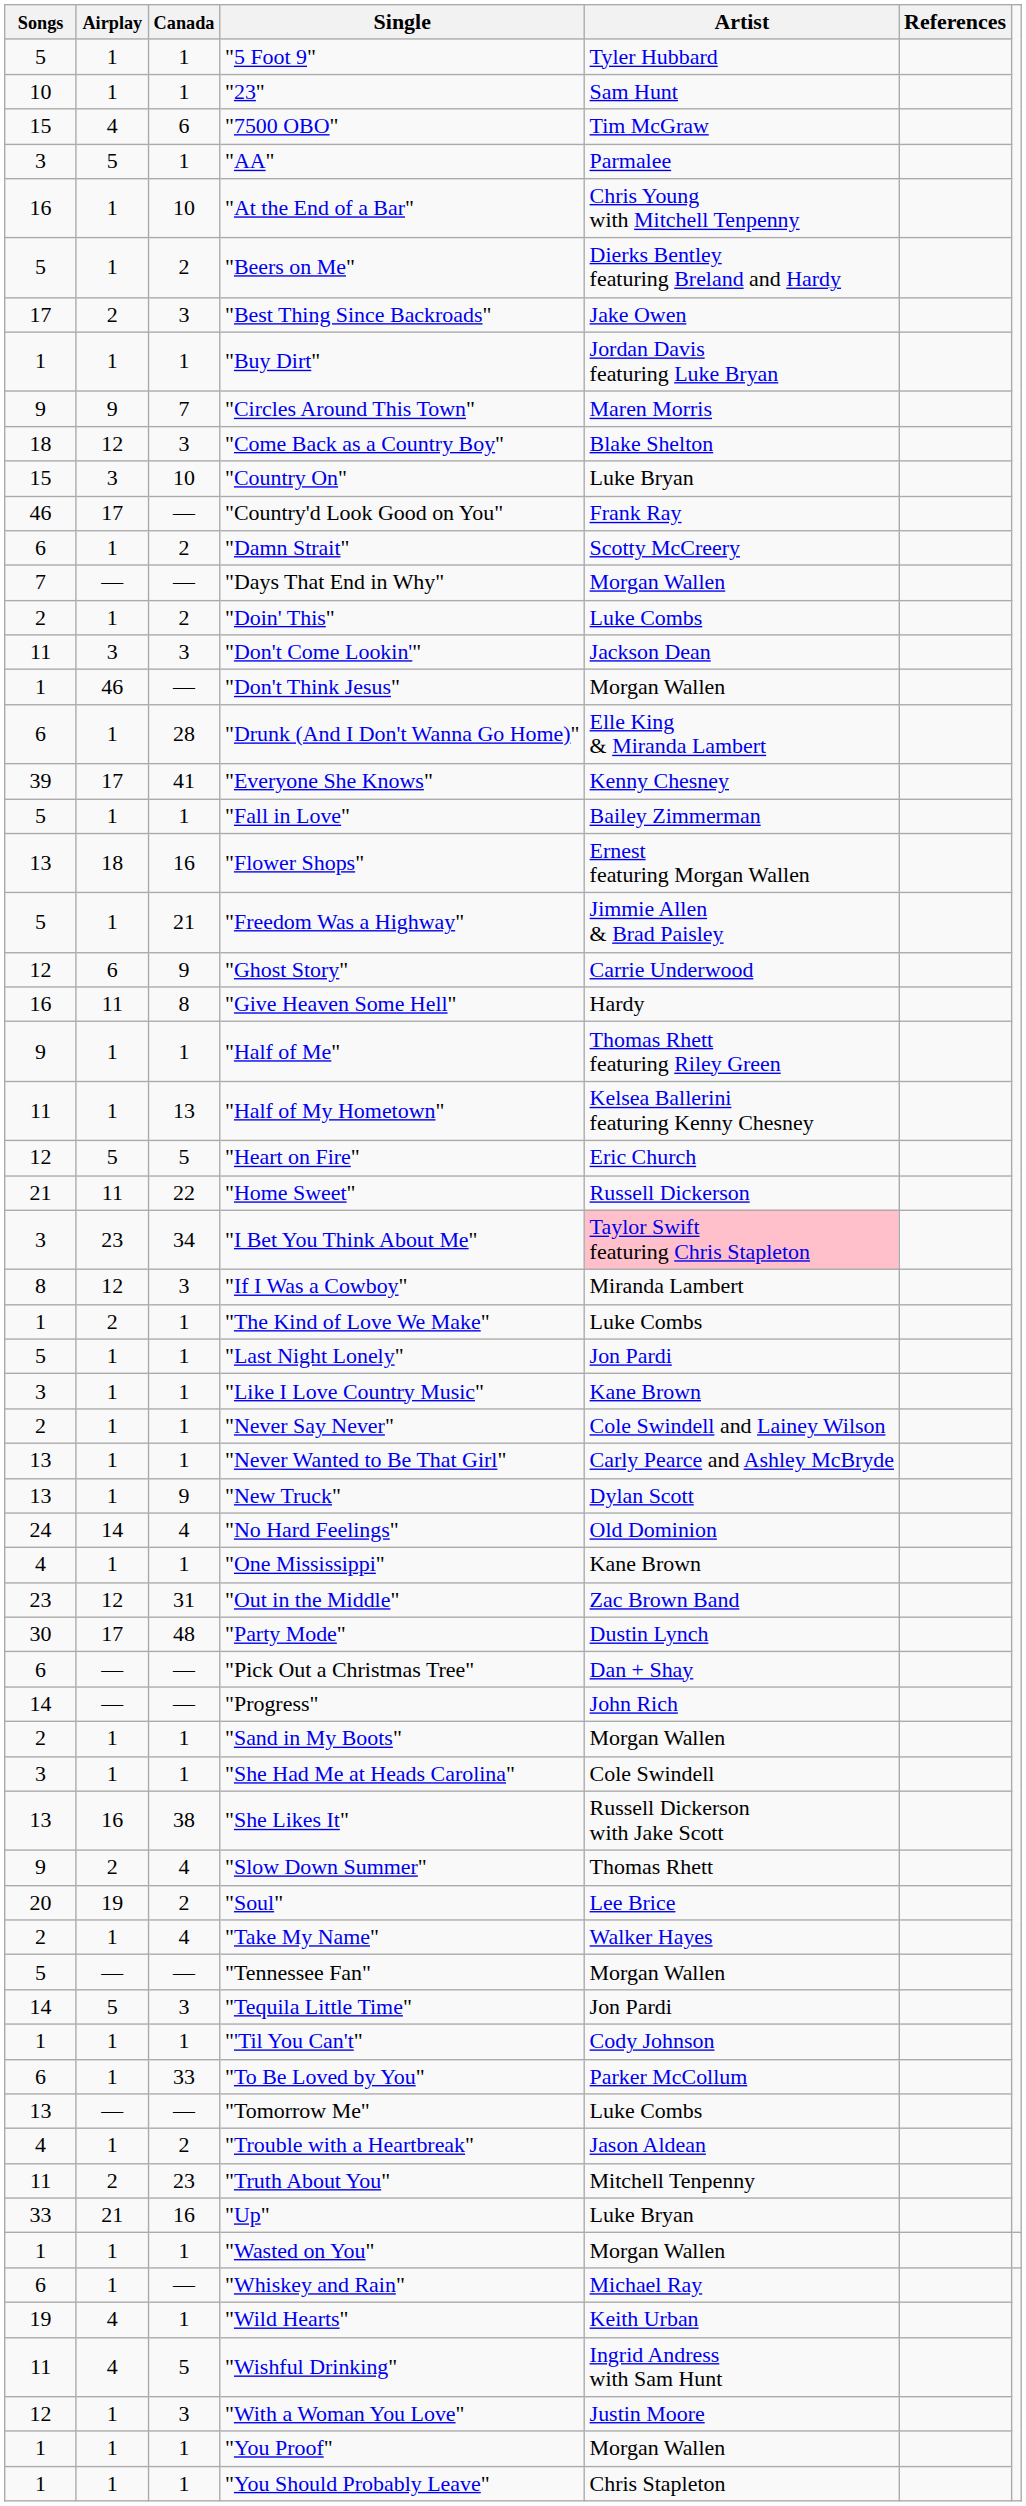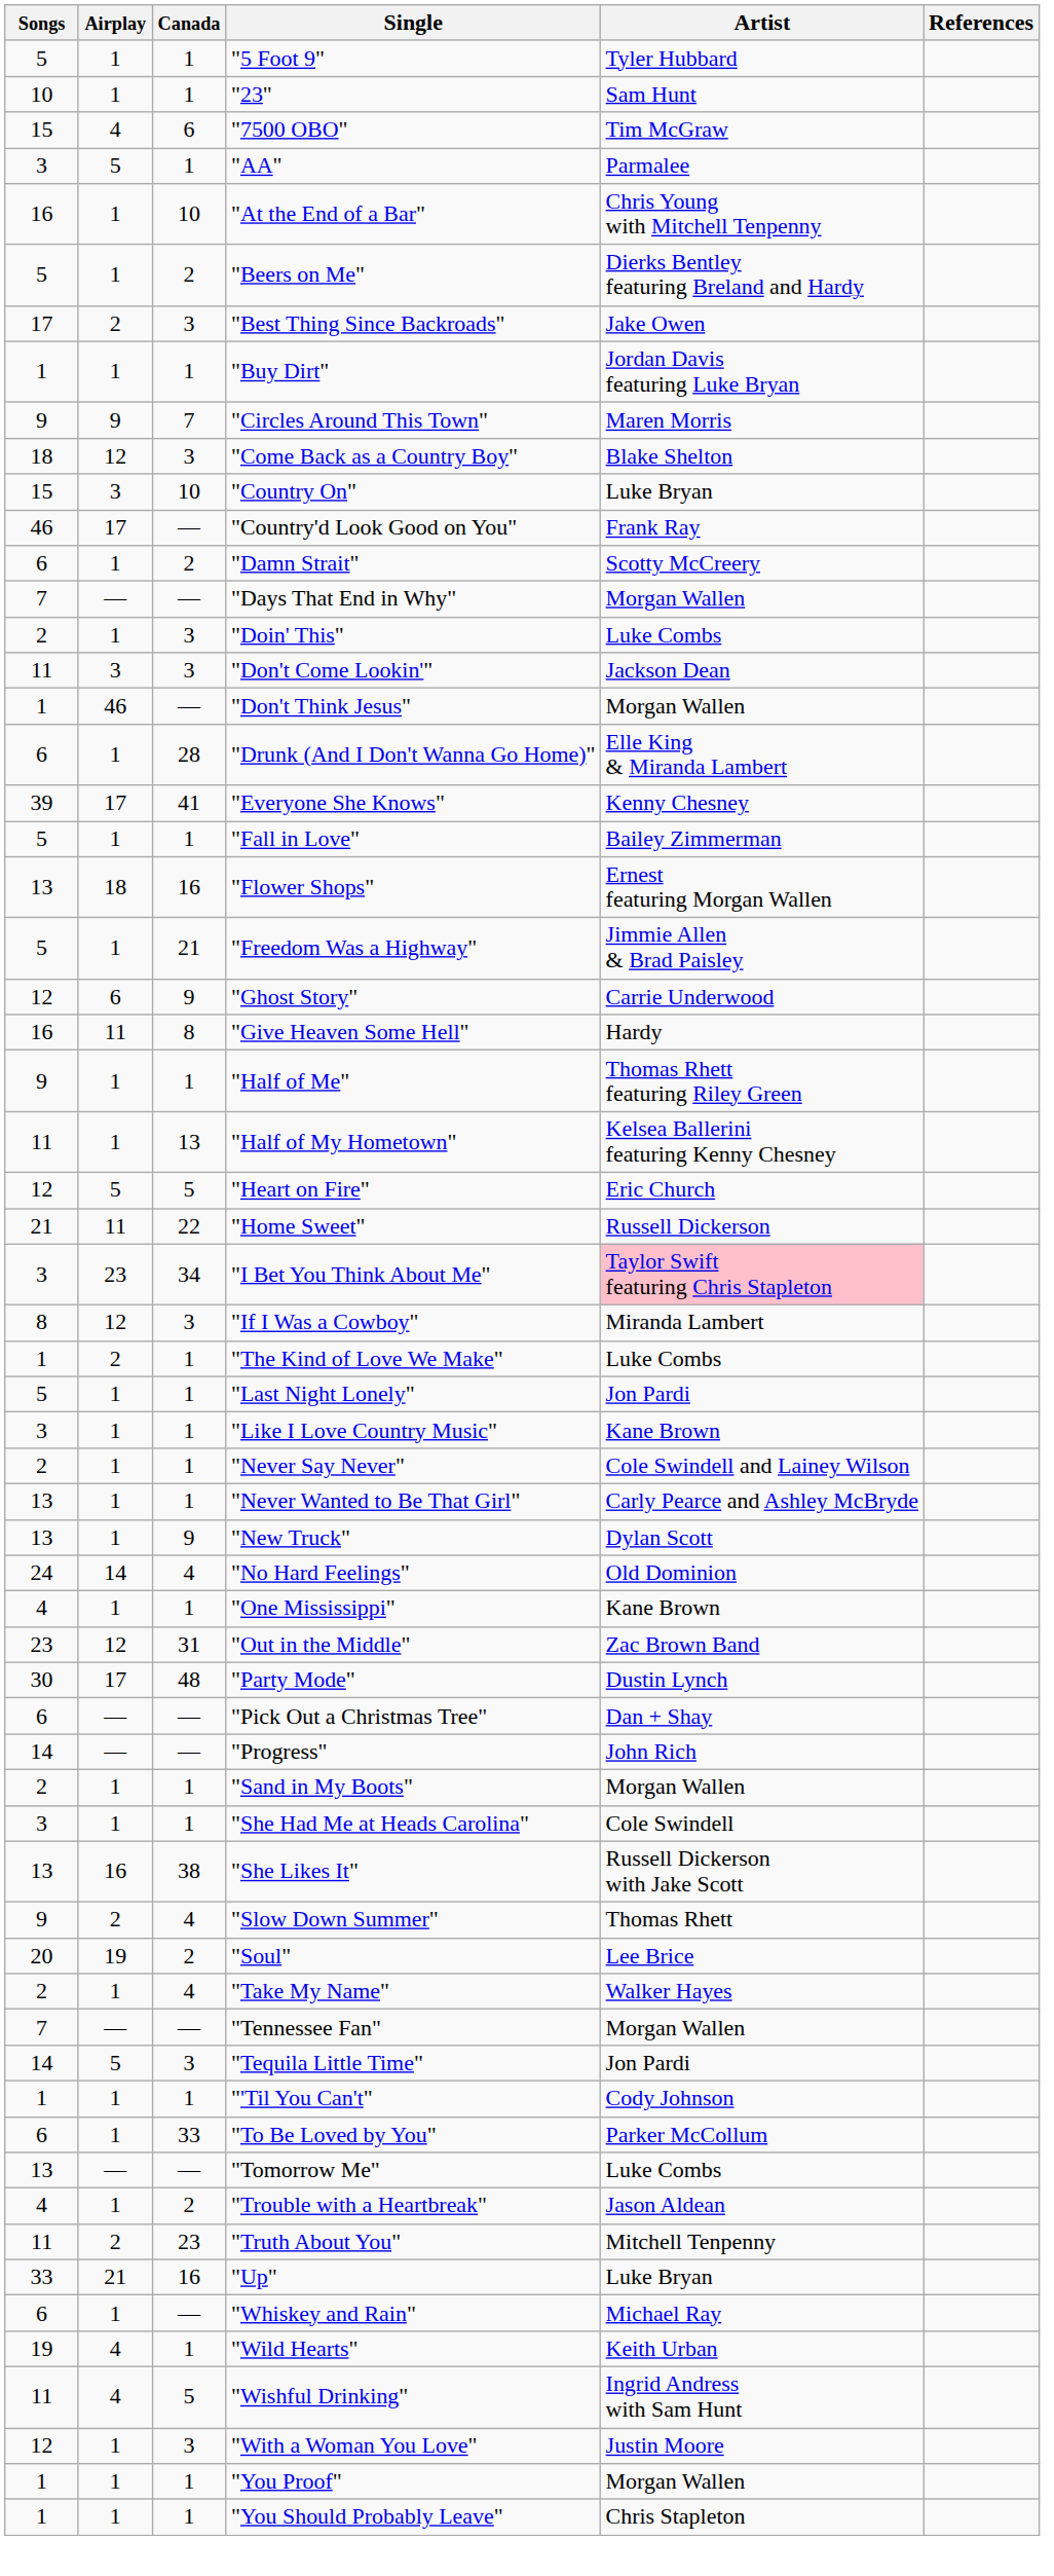 <table class="wikitable sortable">
 <tr>
 <th style="width:45px;"><small>Songs</small></th>
 <th style="width:45px;"><small>Airplay</small></th>
 <th style="width:45px;"><small>Canada</small></th>
 <th style="width:auto;">Single</th>
 <th style="width:auto;">Artist</th>
 <th style="width:auto;">References</th>
 </tr>
 <tr>
 <td align=center>5</td>
 <td align=center>1</td>
 <td align=center>1</td>
 <td>"<a href='#'>5 Foot 9</a>"</td>
 <td><a href='#'>Tyler Hubbard</a></td>
 <td></td>
 </tr>
 <tr>
 <td align=center>10</td>
 <td align=center>1</td>
 <td align=center>1</td>
 <td>"<a href='#'>23</a>"</td>
 <td><a href='#'>Sam Hunt</a></td>
 <td></td>
 </tr>
 <tr>
 <td align=center>15</td>
 <td align=center>4</td>
 <td align=center>6</td>
 <td>"<a href='#'>7500 OBO</a>"</td>
 <td><a href='#'>Tim McGraw</a></td>
 <td></td>
 </tr>
 <tr>
 <td align=center>3</td>
 <td align=center>5</td>
 <td align=center>1</td>
 <td>"<a href='#'>AA</a>"</td>
 <td><a href='#'>Parmalee</a></td>
 <td></td>
 </tr>
 <tr>
 <td align=center>16</td>
 <td align=center>1</td>
 <td align=center>10</td>
 <td>"<a href='#'>At the End of a Bar</a>"</td>
 <td><a href='#'>Chris Young</a> <br> with <a href='#'>Mitchell Tenpenny</a></td>
 <td></td>
 </tr>
 <tr>
 <td align=center>5</td>
 <td align=center>1</td>
 <td align=center>2</td>
 <td>"<a href='#'>Beers on Me</a>"</td>
 <td><a href='#'>Dierks Bentley</a> <br> featuring <a href='#'>Breland</a> and <a href='#'>Hardy</a></td>
 <td></td>
 </tr>
 <tr>
 <td align=center>17</td>
 <td align=center>2</td>
 <td align=center>3</td>
 <td>"<a href='#'>Best Thing Since Backroads</a>"</td>
 <td><a href='#'>Jake Owen</a></td>
 <td></td>
 </tr>
 <tr>
 <td align=center>1</td>
 <td align=center>1</td>
 <td align=center>1</td>
 <td>"<a href='#'>Buy Dirt</a>"</td>
 <td><a href='#'>Jordan Davis</a><br> featuring <a href='#'>Luke Bryan</a></td>
 <td></td>
 </tr>
 <tr>
 <td align=center>9</td>
 <td align=center>9</td>
 <td align=center>7</td>
 <td>"<a href='#'>Circles Around This Town</a>"</td>
 <td><a href='#'>Maren Morris</a></td>
 <td></td>
 </tr>
 <tr>
 <td align=center>18</td>
 <td align=center>12</td>
 <td align=center>3</td>
 <td>"<a href='#'>Come Back as a Country Boy</a>"</td>
 <td><a href='#'>Blake Shelton</a></td>
 <td></td>
 </tr>
 <tr>
 <td align=center>15</td>
 <td align=center>3</td>
 <td align=center>10</td>
 <td>"<a href='#'>Country On</a>"</td>
 <td>Luke Bryan</td>
 <td></td>
 </tr>
 <tr>
 <td align=center>46</td>
 <td align=center>17</td>
 <td align=center>—</td>
 <td>"Country'd Look Good on You"</td>
 <td><a href='#'>Frank Ray</a></td>
 <td></td>
 </tr>
 <tr>
 <td align=center>6</td>
 <td align=center>1</td>
 <td align=center>2</td>
 <td>"<a href='#'>Damn Strait</a>"</td>
 <td><a href='#'>Scotty McCreery</a></td>
 <td></td>
 </tr>
 <tr>
 <td align=center>7</td>
 <td align=center>—</td>
 <td align=center>—</td>
 <td>"Days That End in Why"</td>
 <td><a href='#'>Morgan Wallen</a></td>
 <td></td>
 </tr>
 <tr>
 <td align=center>2</td>
 <td align=center>1</td>
-<td align=center>2</td>
+<td align=center>3</td>
 <td>"<a href='#'>Doin' This</a>"</td>
 <td><a href='#'>Luke Combs</a></td>
 <td></td>
 </tr>
 <tr>
 <td align=center>11</td>
 <td align=center>3</td>
 <td align=center>3</td>
 <td>"<a href='#'>Don't Come Lookin'</a>"</td>
 <td><a href='#'>Jackson Dean</a></td>
 <td></td>
 </tr>
 <tr>
 <td align=center>1</td>
 <td align=center>46</td>
 <td align=center>—</td>
 <td>"<a href='#'>Don't Think Jesus</a>"</td>
 <td>Morgan Wallen</td>
 <td></td>
 </tr>
 <tr>
 <td align=center>6</td>
 <td align=center>1</td>
 <td align=center>28</td>
 <td>"<a href='#'>Drunk (And I Don't Wanna Go Home)</a>"</td>
 <td><a href='#'>Elle King</a> <br> & <a href='#'>Miranda Lambert</a></td>
 <td></td>
 </tr>
 <tr>
 <td align=center>39</td>
 <td align=center>17</td>
 <td align=center>41</td>
 <td>"<a href='#'>Everyone She Knows</a>"</td>
 <td><a href='#'>Kenny Chesney</a></td>
 <td></td>
 </tr>
 <tr>
 <td align=center>5</td>
 <td align=center>1</td>
 <td align=center>1</td>
 <td>"<a href='#'>Fall in Love</a>"</td>
 <td><a href='#'>Bailey Zimmerman</a></td>
 <td></td>
 </tr>
 <tr>
 <td align=center>13</td>
 <td align=center>18</td>
 <td align=center>16</td>
 <td>"<a href='#'>Flower Shops</a>"</td>
 <td><a href='#'>Ernest</a> <br> featuring Morgan Wallen</td>
 <td></td>
 </tr>
 <tr>
 <td align=center>5</td>
 <td align=center>1</td>
 <td align=center>21</td>
 <td>"<a href='#'>Freedom Was a Highway</a>"</td>
 <td><a href='#'>Jimmie Allen</a> <br> & <a href='#'>Brad Paisley</a></td>
 <td></td>
 </tr>
 <tr>
 <td align=center>12</td>
 <td align=center>6</td>
 <td align=center>9</td>
 <td>"<a href='#'>Ghost Story</a>"</td>
 <td><a href='#'>Carrie Underwood</a></td>
 <td></td>
 </tr>
 <tr>
 <td align=center>16</td>
 <td align=center>11</td>
 <td align=center>8</td>
 <td>"<a href='#'>Give Heaven Some Hell</a>"</td>
 <td>Hardy</td>
 <td></td>
 </tr>
 <tr>
 <td align=center>9</td>
 <td align=center>1</td>
 <td align=center>1</td>
 <td>"<a href='#'>Half of Me</a>"</td>
 <td><a href='#'>Thomas Rhett</a> <br> featuring <a href='#'>Riley Green</a></td>
 <td></td>
 </tr>
 <tr>
 <td align=center>11</td>
 <td align=center>1</td>
 <td align=center>13</td>
 <td>"<a href='#'>Half of My Hometown</a>"</td>
 <td><a href='#'>Kelsea Ballerini</a> <br> featuring Kenny Chesney</td>
 <td></td>
 </tr>
 <tr>
 <td align=center>12</td>
 <td align=center>5</td>
 <td align=center>5</td>
 <td>"<a href='#'>Heart on Fire</a>"</td>
 <td><a href='#'>Eric Church</a></td>
 <td></td>
 </tr>
 <tr>
 <td align=center>21</td>
 <td align=center>11</td>
 <td align=center>22</td>
 <td>"<a href='#'>Home Sweet</a>"</td>
 <td><a href='#'>Russell Dickerson</a></td>
 <td></td>
 </tr>
 <tr>
 <td align=center>3</td>
 <td align=center>23</td>
 <td align=center>34</td>
 <td>"<a href='#'>I Bet You Think About Me</a>"</td>
 <td style="background: pink;"><a href='#'>Taylor Swift</a> <br> featuring <a href='#'>Chris Stapleton</a></td>
 <td></td>
 </tr>
 <tr>
 <td align=center>8</td>
 <td align=center>12</td>
 <td align=center>3</td>
 <td>"<a href='#'>If I Was a Cowboy</a>"</td>
 <td>Miranda Lambert</td>
 <td></td>
 </tr>
 <tr>
 <td align=center>1</td>
 <td align=center>2</td>
 <td align=center>1</td>
 <td>"<a href='#'>The Kind of Love We Make</a>"</td>
 <td>Luke Combs</td>
 <td></td>
 </tr>
 <tr>
 <td align=center>5</td>
 <td align=center>1</td>
 <td align=center>1</td>
 <td>"<a href='#'>Last Night Lonely</a>"</td>
 <td><a href='#'>Jon Pardi</a></td>
 <td></td>
 </tr>
 <tr>
 <td align=center>3</td>
 <td align=center>1</td>
 <td align=center>1</td>
 <td>"<a href='#'>Like I Love Country Music</a>"</td>
 <td><a href='#'>Kane Brown</a></td>
 <td></td>
 </tr>
 <tr>
 <td align=center>2</td>
 <td align=center>1</td>
 <td align=center>1</td>
 <td>"<a href='#'>Never Say Never</a>"</td>
 <td><a href='#'>Cole Swindell</a> and <a href='#'>Lainey Wilson</a></td>
 <td></td>
 </tr>
 <tr>
 <td align=center>13</td>
 <td align=center>1</td>
 <td align=center>1</td>
 <td>"<a href='#'>Never Wanted to Be That Girl</a>"</td>
 <td><a href='#'>Carly Pearce</a> and <a href='#'>Ashley McBryde</a></td>
 <td></td>
 </tr>
 <tr>
 <td align=center>13</td>
 <td align=center>1</td>
 <td align=center>9</td>
 <td>"<a href='#'>New Truck</a>"</td>
 <td><a href='#'>Dylan Scott</a></td>
 <td></td>
 </tr>
 <tr>
 <td align=center>24</td>
 <td align=center>14</td>
 <td align=center>4</td>
 <td>"<a href='#'>No Hard Feelings</a>"</td>
 <td><a href='#'>Old Dominion</a></td>
 <td></td>
 </tr>
 <tr>
 <td align=center>4</td>
 <td align=center>1</td>
 <td align=center>1</td>
 <td>"<a href='#'>One Mississippi</a>"</td>
 <td>Kane Brown</td>
 <td></td>
 </tr>
 <tr>
 <td align=center>23</td>
 <td align=center>12</td>
 <td align=center>31</td>
 <td>"<a href='#'>Out in the Middle</a>"</td>
 <td><a href='#'>Zac Brown Band</a></td>
 <td></td>
 </tr>
 <tr>
 <td align=center>30</td>
 <td align=center>17</td>
 <td align=center>48</td>
 <td>"<a href='#'>Party Mode</a>"</td>
 <td><a href='#'>Dustin Lynch</a></td>
 <td></td>
 </tr>
 <tr>
 <td align=center>6</td>
 <td align=center>—</td>
 <td align=center>—</td>
 <td>"Pick Out a Christmas Tree"</td>
 <td><a href='#'>Dan + Shay</a></td>
 <td></td>
 </tr>
 <tr>
 <td align=center>14</td>
 <td align=center>—</td>
 <td align=center>—</td>
 <td>"Progress"</td>
 <td><a href='#'>John Rich</a></td>
 <td></td>
 </tr>
 <tr>
 <td align=center>2</td>
 <td align=center>1</td>
 <td align=center>1</td>
 <td>"<a href='#'>Sand in My Boots</a>"</td>
 <td>Morgan Wallen</td>
 <td></td>
 </tr>
 <tr>
 <td align=center>3</td>
 <td align=center>1</td>
 <td align=center>1</td>
 <td>"<a href='#'>She Had Me at Heads Carolina</a>"</td>
 <td>Cole Swindell</td>
 <td></td>
 </tr>
 <tr>
 <td align=center>13</td>
 <td align=center>16</td>
 <td align=center>38</td>
 <td>"<a href='#'>She Likes It</a>"</td>
 <td>Russell Dickerson <br> with Jake Scott</td>
 <td></td>
 </tr>
 <tr>
 <td align=center>9</td>
 <td align=center>2</td>
 <td align=center>4</td>
 <td>"<a href='#'>Slow Down Summer</a>"</td>
 <td>Thomas Rhett</td>
 <td></td>
 </tr>
 <tr>
 <td align=center>20</td>
 <td align=center>19</td>
 <td align=center>2</td>
 <td>"<a href='#'>Soul</a>"</td>
 <td><a href='#'>Lee Brice</a></td>
 <td></td>
 </tr>
 <tr>
 <td align=center>2</td>
 <td align=center>1</td>
 <td align=center>4</td>
 <td>"<a href='#'>Take My Name</a>"</td>
 <td><a href='#'>Walker Hayes</a></td>
 <td></td>
 </tr>
 <tr>
-<td align=center>5</td>
+<td align=center>7</td>
 <td align=center>—</td>
 <td align=center>—</td>
 <td>"Tennessee Fan"</td>
 <td>Morgan Wallen</td>
 <td></td>
 </tr>
 <tr>
 <td align=center>14</td>
 <td align=center>5</td>
 <td align=center>3</td>
 <td>"<a href='#'>Tequila Little Time</a>"</td>
 <td>Jon Pardi</td>
 <td></td>
 </tr>
 <tr>
 <td align=center>1</td>
 <td align=center>1</td>
 <td align=center>1</td>
 <td>"<a href='#'>'Til You Can't</a>"</td>
 <td><a href='#'>Cody Johnson</a></td>
 <td></td>
 </tr>
 <tr>
 <td align=center>6</td>
 <td align=center>1</td>
 <td align=center>33</td>
 <td>"<a href='#'>To Be Loved by You</a>"</td>
 <td><a href='#'>Parker McCollum</a></td>
 <td></td>
 </tr>
 <tr>
 <td align=center>13</td>
 <td align=center>—</td>
 <td align=center>—</td>
 <td>"Tomorrow Me"</td>
 <td>Luke Combs</td>
 <td></td>
 </tr>
 <tr>
 <td align=center>4</td>
 <td align=center>1</td>
 <td align=center>2</td>
 <td>"<a href='#'>Trouble with a Heartbreak</a>"</td>
 <td><a href='#'>Jason Aldean</a></td>
 <td></td>
 </tr>
 <tr>
 <td align=center>11</td>
 <td align=center>2</td>
 <td align=center>23</td>
 <td>"<a href='#'>Truth About You</a>"</td>
 <td>Mitchell Tenpenny</td>
 <td></td>
 </tr>
 <tr>
 <td align=center>33</td>
 <td align=center>21</td>
 <td align=center>16</td>
 <td>"<a href='#'>Up</a>"</td>
 <td>Luke Bryan</td>
 <td></td>
 </tr>
 <tr>
-<td align=center>1</td>
-<td align=center>1</td>
-<td align=center>1</td>
-<td>"<a href='#'>Wasted on You</a>"</td>
-<td>Morgan Wallen</td>
-<td></td>
-<td></td>
-</tr>
-<tr>
 <td align=center>6</td>
 <td align=center>1</td>
 <td align=center>—</td>
 <td>"<a href='#'>Whiskey and Rain</a>"</td>
 <td><a href='#'>Michael Ray</a></td>
 <td></td>
 </tr>
 <tr>
 <td align=center>19</td>
 <td align=center>4</td>
 <td align=center>1</td>
 <td>"<a href='#'>Wild Hearts</a>"</td>
 <td><a href='#'>Keith Urban</a></td>
 <td></td>
 </tr>
 <tr>
 <td align=center>11</td>
 <td align=center>4</td>
 <td align=center>5</td>
 <td>"<a href='#'>Wishful Drinking</a>"</td>
 <td><a href='#'>Ingrid Andress</a> <br> with Sam Hunt</td>
 <td></td>
 </tr>
 <tr>
 <td align=center>12</td>
 <td align=center>1</td>
 <td align=center>3</td>
 <td>"<a href='#'>With a Woman You Love</a>"</td>
 <td><a href='#'>Justin Moore</a></td>
 <td></td>
 </tr>
 <tr>
 <td align=center>1</td>
 <td align=center>1</td>
 <td align=center>1</td>
 <td>"<a href='#'>You Proof</a>"</td>
 <td>Morgan Wallen</td>
 <td></td>
 </tr>
 <tr>
 <td align=center>1</td>
 <td align=center>1</td>
 <td align=center>1</td>
 <td>"<a href='#'>You Should Probably Leave</a>"</td>
 <td>Chris Stapleton</td>
 <td></td>
 </tr>
 </table>
